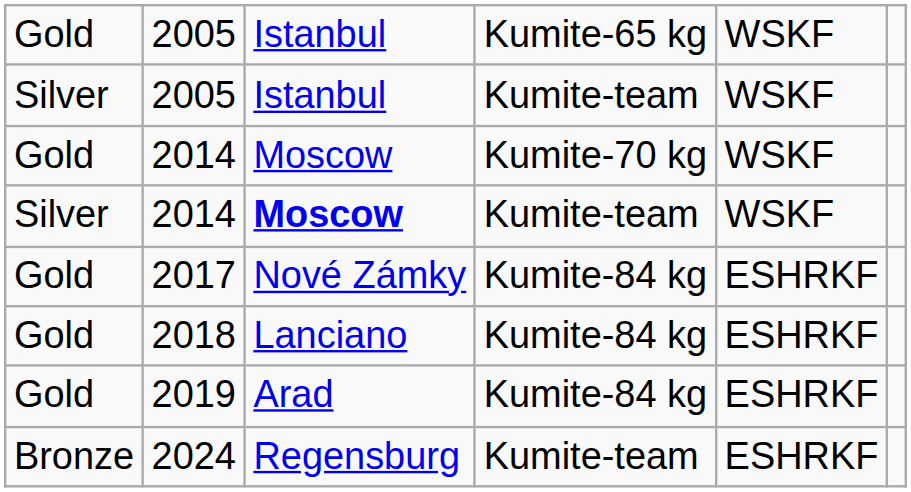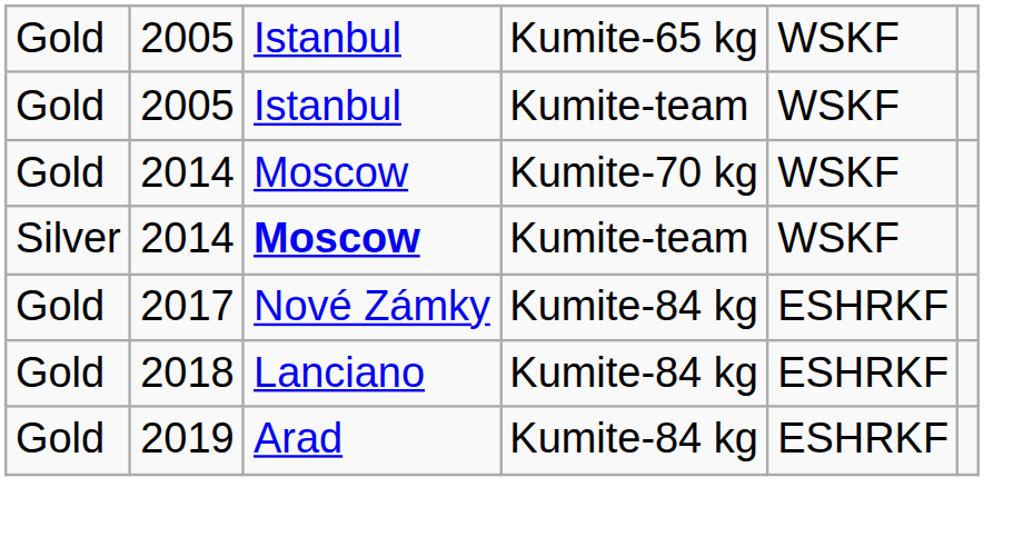 <table class="wikitable">
 <tr>
 <td>Gold</td>
 <td>2005</td>
 <td><a href='#'>Istanbul</a></td>
 <td>Kumite-65 kg</td>
 <td>WSKF</td>
 <td></td>
 </tr>
 <tr>
-<td>Silver</td>
+<td>Gold</td>
 <td>2005</td>
 <td><a href='#'>Istanbul</a></td>
 <td>Kumite-team</td>
 <td>WSKF</td>
 <td></td>
 </tr>
 <tr>
 <td>Gold</td>
 <td>2014</td>
 <td><a href='#'>Moscow</a></td>
 <td>Kumite-70 kg</td>
 <td>WSKF</td>
 <td></td>
 </tr>
 <tr>
 <td>Silver</td>
 <td>2014</td>
 <td><strong><a href='#'>Moscow</a></strong></td>
 <td>Kumite-team</td>
 <td>WSKF</td>
 <td></td>
 </tr>
 <tr>
 <td>Gold</td>
 <td>2017</td>
 <td><a href='#'>Nové Zámky</a></td>
 <td>Kumite-84 kg</td>
 <td>ESHRKF</td>
 <td></td>
 </tr>
 <tr>
 <td>Gold</td>
 <td>2018</td>
 <td><a href='#'>Lanciano</a></td>
 <td>Kumite-84 kg</td>
 <td>ESHRKF</td>
 <td></td>
 </tr>
 <tr>
 <td>Gold</td>
 <td>2019</td>
 <td><a href='#'>Arad</a></td>
 <td>Kumite-84 kg</td>
 <td>ESHRKF</td>
 <td></td>
 </tr>
-<tr>
-<td>Bronze</td>
-<td>2024</td>
-<td><a href='#'>Regensburg</a></td>
-<td>Kumite-team</td>
-<td>ESHRKF</td>
-<td></td>
-</tr>
 </table>
